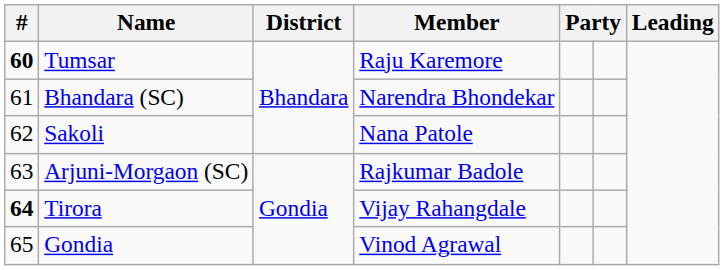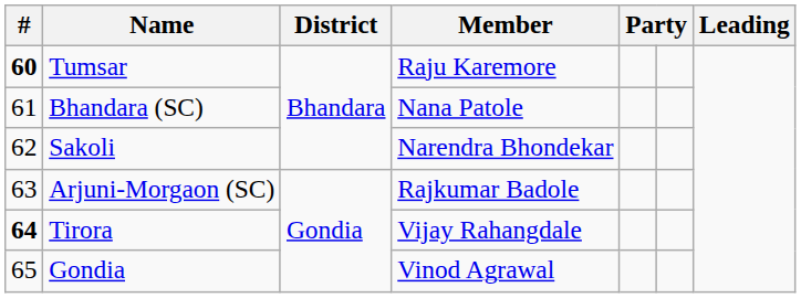 <table class="wikitable">
 <tr>
 <th>#</th>
 <th>Name</th>
 <th>District</th>
 <th>Member</th>
 <th colspan="2">Party</th>
 <th colspan=2>Leading<br></th>
 </tr>
 <tr>
 <td><strong>60</strong></td>
 <td><a href='#'>Tumsar</a></td>
 <td rowspan="3"><a href='#'>Bhandara</a></td>
 <td><a href='#'>Raju Karemore</a></td>
 <td></td>
 <td></td>
 </tr>
 <tr>
 <td>61</td>
 <td><a href='#'>Bhandara</a> (SC)</td>
-<td><a href='#'>Narendra Bhondekar</a></td>
+<td><a href='#'>Nana Patole</a></td>
 <td></td>
 <td></td>
 </tr>
 <tr>
 <td>62</td>
 <td><a href='#'>Sakoli</a></td>
-<td><a href='#'>Nana Patole</a></td>
+<td><a href='#'>Narendra Bhondekar</a></td>
 <td></td>
 <td></td>
 </tr>
 <tr>
 <td>63</td>
 <td><a href='#'>Arjuni-Morgaon</a> (SC)</td>
 <td rowspan="3"><a href='#'>Gondia</a></td>
 <td><a href='#'>Rajkumar Badole</a></td>
 <td></td>
 <td></td>
 </tr>
 <tr>
 <td><strong>64</strong></td>
 <td><a href='#'>Tirora</a></td>
 <td><a href='#'>Vijay Rahangdale</a></td>
 <td></td>
 <td></td>
 </tr>
 <tr>
 <td>65</td>
 <td><a href='#'>Gondia</a></td>
 <td><a href='#'>Vinod Agrawal</a></td>
 <td></td>
 <td></td>
 </tr>
 </table>
